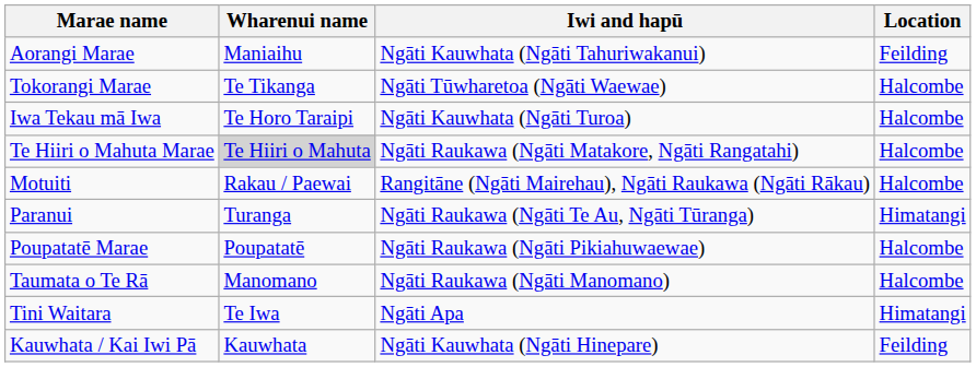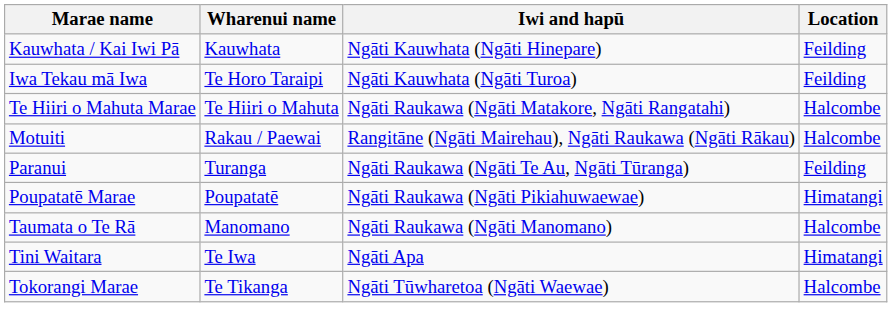 <table class="wikitable sortable">
 <tr>
 <th>Marae name</th>
 <th>Wharenui name</th>
 <th>Iwi and hapū</th>
 <th>Location</th>
 </tr>
 <tr>
-<td><a href='#'>Aorangi Marae</a></td>
-<td><a href='#'>Maniaihu</a></td>
-<td><a href='#'>Ngāti Kauwhata</a> (<a href='#'>Ngāti Tahuriwakanui</a>)</td>
+<td><a href='#'>Kauwhata / Kai Iwi Pā</a></td>
+<td><a href='#'>Kauwhata</a></td>
+<td><a href='#'>Ngāti Kauwhata</a> (<a href='#'>Ngāti Hinepare</a>)</td>
 <td><a href='#'>Feilding</a></td>
-</tr>
-<tr>
-<td><a href='#'>Tokorangi Marae</a></td>
-<td><a href='#'>Te Tikanga</a></td>
-<td><a href='#'>Ngāti Tūwharetoa</a> (<a href='#'>Ngāti Waewae</a>)</td>
-<td><a href='#'>Halcombe</a></td>
 </tr>
 <tr>
 <td><a href='#'>Iwa Tekau mā Iwa</a></td>
 <td><a href='#'>Te Horo Taraipi</a></td>
 <td><a href='#'>Ngāti Kauwhata</a> (<a href='#'>Ngāti Turoa</a>)</td>
-<td><a href='#'>Halcombe</a></td>
+<td><a href='#'>Feilding</a></td>
 </tr>
 <tr>
 <td><a href='#'>Te Hiiri o Mahuta Marae</a></td>
-<td style="background: lightgrey;"><a href='#'>Te Hiiri o Mahuta</a></td>
+<td><a href='#'>Te Hiiri o Mahuta</a></td>
 <td><a href='#'>Ngāti Raukawa</a> (<a href='#'>Ngāti Matakore</a>, <a href='#'>Ngāti Rangatahi</a>)</td>
 <td><a href='#'>Halcombe</a></td>
 </tr>
 <tr>
 <td><a href='#'>Motuiti</a></td>
 <td><a href='#'>Rakau / Paewai</a></td>
 <td><a href='#'>Rangitāne</a> (<a href='#'>Ngāti Mairehau</a>), <a href='#'>Ngāti Raukawa</a> (<a href='#'>Ngāti Rākau</a>)</td>
 <td><a href='#'>Halcombe</a></td>
 </tr>
 <tr>
 <td><a href='#'>Paranui</a></td>
 <td><a href='#'>Turanga</a></td>
 <td><a href='#'>Ngāti Raukawa</a> (<a href='#'>Ngāti Te Au</a>, <a href='#'>Ngāti Tūranga</a>)</td>
-<td><a href='#'>Himatangi</a></td>
+<td><a href='#'>Feilding</a></td>
 </tr>
 <tr>
 <td><a href='#'>Poupatatē Marae</a></td>
 <td><a href='#'>Poupatatē</a></td>
 <td><a href='#'>Ngāti Raukawa</a> (<a href='#'>Ngāti Pikiahuwaewae</a>)</td>
-<td><a href='#'>Halcombe</a></td>
+<td><a href='#'>Himatangi</a></td>
 </tr>
 <tr>
 <td><a href='#'>Taumata o Te Rā</a></td>
 <td><a href='#'>Manomano</a></td>
 <td><a href='#'>Ngāti Raukawa</a> (<a href='#'>Ngāti Manomano</a>)</td>
 <td><a href='#'>Halcombe</a></td>
 </tr>
 <tr>
 <td><a href='#'>Tini Waitara</a></td>
 <td><a href='#'>Te Iwa</a></td>
 <td><a href='#'>Ngāti Apa</a></td>
 <td><a href='#'>Himatangi</a></td>
 </tr>
 <tr>
-<td><a href='#'>Kauwhata / Kai Iwi Pā</a></td>
-<td><a href='#'>Kauwhata</a></td>
-<td><a href='#'>Ngāti Kauwhata</a> (<a href='#'>Ngāti Hinepare</a>)</td>
-<td><a href='#'>Feilding</a></td>
+<td><a href='#'>Tokorangi Marae</a></td>
+<td><a href='#'>Te Tikanga</a></td>
+<td><a href='#'>Ngāti Tūwharetoa</a> (<a href='#'>Ngāti Waewae</a>)</td>
+<td><a href='#'>Halcombe</a></td>
 </tr>
 </table>
